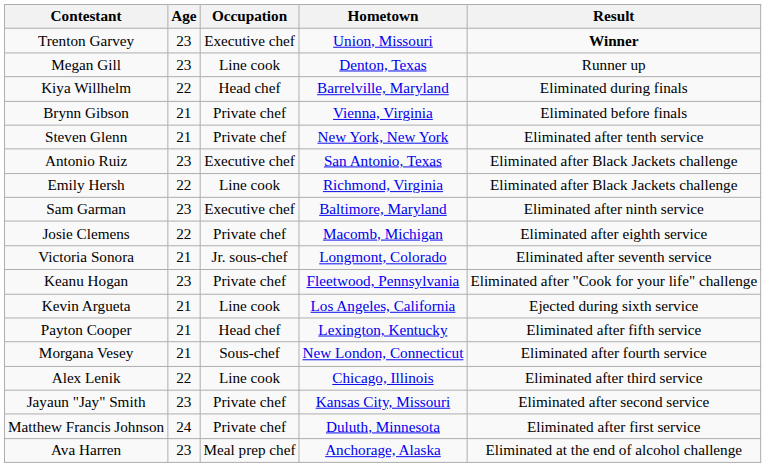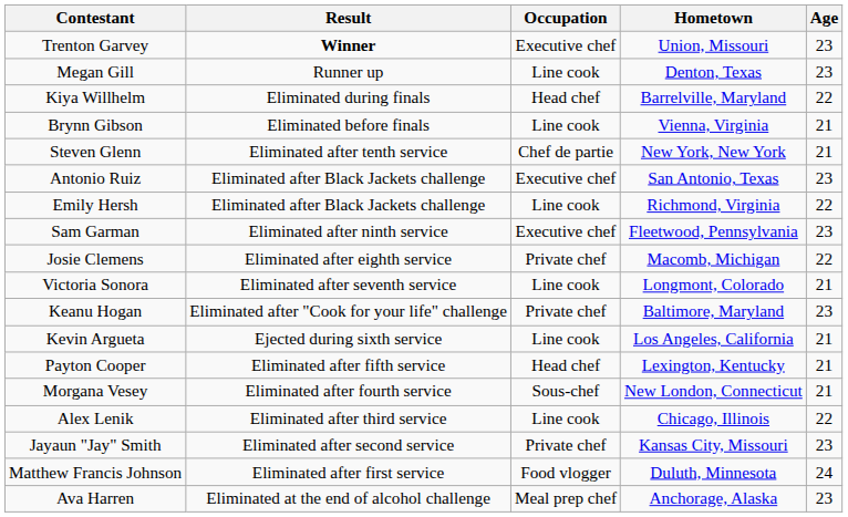 <table class="wikitable sortable plainrowheaders" style="text-align:center">
 <tr>
 <th scope="col">Contestant</th>
-<th scope="col">Age</th>
+<th scope="col">Result</th>
 <th scope="col">Occupation</th>
 <th scope="col">Hometown</th>
-<th scope="col">Result</th>
+<th scope="col">Age</th>
 </tr>
 <tr>
 <td>Trenton Garvey</td>
-<td>23</td>
+<td><strong>Winner</strong></td>
 <td>Executive chef</td>
 <td><a href='#'>Union, Missouri</a></td>
-<td><strong>Winner</strong></td>
+<td>23</td>
 </tr>
 <tr>
 <td>Megan Gill</td>
-<td>23</td>
+<td>Runner up</td>
 <td>Line cook</td>
 <td><a href='#'>Denton, Texas</a></td>
-<td>Runner up</td>
+<td>23</td>
 </tr>
 <tr>
 <td>Kiya Willhelm</td>
-<td>22</td>
+<td>Eliminated during finals</td>
 <td>Head chef</td>
 <td><a href='#'>Barrelville, Maryland</a></td>
-<td>Eliminated during finals</td>
+<td>22</td>
 </tr>
 <tr>
 <td>Brynn Gibson</td>
+<td>Eliminated before finals</td>
+<td>Line cook</td>
+<td><a href='#'>Vienna, Virginia</a></td>
 <td>21</td>
-<td>Private chef</td>
-<td><a href='#'>Vienna, Virginia</a></td>
-<td>Eliminated before finals</td>
 </tr>
 <tr>
 <td>Steven Glenn</td>
+<td>Eliminated after tenth service</td>
+<td>Chef de partie</td>
+<td><a href='#'>New York, New York</a></td>
 <td>21</td>
-<td>Private chef</td>
-<td><a href='#'>New York, New York</a></td>
-<td>Eliminated after tenth service</td>
 </tr>
 <tr>
 <td>Antonio Ruiz</td>
-<td>23</td>
+<td>Eliminated after Black Jackets challenge</td>
 <td>Executive chef</td>
 <td><a href='#'>San Antonio, Texas</a></td>
-<td>Eliminated after Black Jackets challenge</td>
+<td>23</td>
 </tr>
 <tr>
 <td>Emily Hersh</td>
-<td>22</td>
+<td>Eliminated after Black Jackets challenge</td>
 <td>Line cook</td>
 <td><a href='#'>Richmond, Virginia</a></td>
-<td>Eliminated after Black Jackets challenge</td>
+<td>22</td>
 </tr>
 <tr>
 <td>Sam Garman</td>
+<td>Eliminated after ninth service</td>
+<td>Executive chef</td>
+<td><a href='#'>Fleetwood, Pennsylvania</a></td>
 <td>23</td>
-<td>Executive chef</td>
-<td><a href='#'>Baltimore, Maryland</a></td>
-<td>Eliminated after ninth service</td>
 </tr>
 <tr>
 <td>Josie Clemens</td>
-<td>22</td>
+<td>Eliminated after eighth service</td>
 <td>Private chef</td>
 <td><a href='#'>Macomb, Michigan</a></td>
-<td>Eliminated after eighth service</td>
+<td>22</td>
 </tr>
 <tr>
 <td>Victoria Sonora</td>
+<td>Eliminated after seventh service</td>
+<td>Line cook</td>
+<td><a href='#'>Longmont, Colorado</a></td>
 <td>21</td>
-<td>Jr. sous-chef</td>
-<td><a href='#'>Longmont, Colorado</a></td>
-<td>Eliminated after seventh service</td>
 </tr>
 <tr>
 <td>Keanu Hogan</td>
+<td>Eliminated after "Cook for your life" challenge</td>
+<td>Private chef</td>
+<td><a href='#'>Baltimore, Maryland</a></td>
 <td>23</td>
-<td>Private chef</td>
-<td><a href='#'>Fleetwood, Pennsylvania</a></td>
-<td>Eliminated after "Cook for your life" challenge</td>
 </tr>
 <tr>
 <td>Kevin Argueta</td>
-<td>21</td>
+<td>Ejected during sixth service</td>
 <td>Line cook</td>
 <td><a href='#'>Los Angeles, California</a></td>
-<td>Ejected during sixth service</td>
+<td>21</td>
 </tr>
 <tr>
 <td>Payton Cooper</td>
-<td>21</td>
+<td>Eliminated after fifth service</td>
 <td>Head chef</td>
 <td><a href='#'>Lexington, Kentucky</a></td>
-<td>Eliminated after fifth service</td>
+<td>21</td>
 </tr>
 <tr>
 <td>Morgana Vesey</td>
-<td>21</td>
+<td>Eliminated after fourth service</td>
 <td>Sous-chef</td>
 <td><a href='#'>New London, Connecticut</a></td>
-<td>Eliminated after fourth service</td>
+<td>21</td>
 </tr>
 <tr>
 <td>Alex Lenik</td>
-<td>22</td>
+<td>Eliminated after third service</td>
 <td>Line cook</td>
 <td><a href='#'>Chicago, Illinois</a></td>
-<td>Eliminated after third service</td>
+<td>22</td>
 </tr>
 <tr>
 <td>Jayaun "Jay" Smith</td>
-<td>23</td>
+<td>Eliminated after second service</td>
 <td>Private chef</td>
 <td><a href='#'>Kansas City, Missouri</a></td>
-<td>Eliminated after second service</td>
+<td>23</td>
 </tr>
 <tr>
 <td>Matthew Francis Johnson</td>
+<td>Eliminated after first service</td>
+<td>Food vlogger</td>
+<td><a href='#'>Duluth, Minnesota</a></td>
 <td>24</td>
-<td>Private chef</td>
-<td><a href='#'>Duluth, Minnesota</a></td>
-<td>Eliminated after first service</td>
 </tr>
 <tr>
 <td>Ava Harren</td>
-<td>23</td>
+<td>Eliminated at the end of alcohol challenge</td>
 <td>Meal prep chef</td>
 <td><a href='#'>Anchorage, Alaska</a></td>
-<td>Eliminated at the end of alcohol challenge</td>
+<td>23</td>
 </tr>
 </table>
